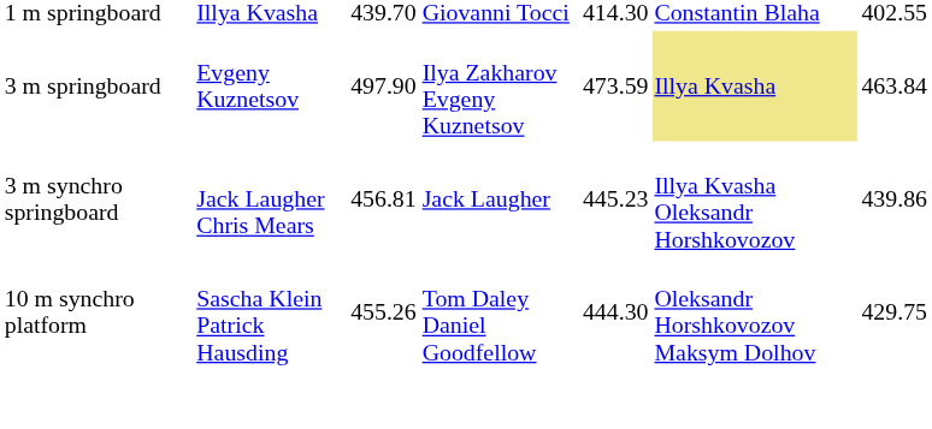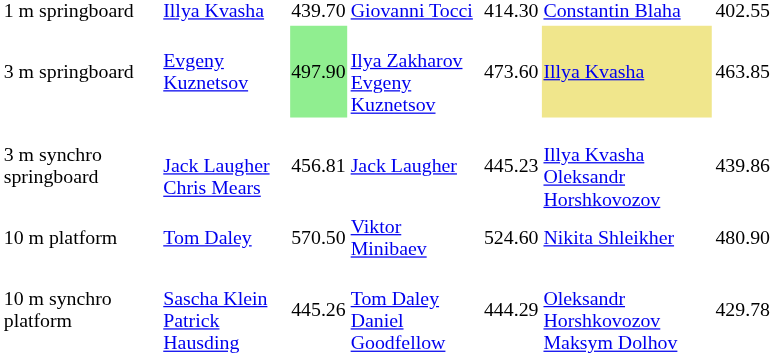 <table>
 <tr>
 <td>1 m springboard<br></td>
 <td><a href='#'>Illya Kvasha</a><br></td>
 <td>439.70</td>
 <td><a href='#'>Giovanni Tocci</a><br></td>
 <td>414.30</td>
 <td><a href='#'>Constantin Blaha</a><br></td>
 <td>402.55</td>
 </tr>
 <tr>
 <td>3 m springboard<br></td>
 <td><a href='#'>Evgeny Kuznetsov</a><br></td>
-<td>497.90</td>
+<td style="background: lightgreen;">497.90</td>
 <td><br><a href='#'>Ilya Zakharov</a><br><a href='#'>Evgeny Kuznetsov</a></td>
-<td>473.59</td>
+<td>473.60</td>
 <td style="background: khaki;"><a href='#'>Illya Kvasha</a><br></td>
-<td>463.84</td>
+<td>463.85</td>
 </tr>
 <tr>
 <td>3 m synchro springboard<br></td>
 <td><br><a href='#'>Jack Laugher</a><br><a href='#'>Chris Mears</a></td>
 <td>456.81</td>
 <td><a href='#'>Jack Laugher</a><br></td>
 <td>445.23</td>
 <td><br><a href='#'>Illya Kvasha</a><br><a href='#'>Oleksandr Horshkovozov</a></td>
 <td>439.86</td>
 </tr>
 <tr>
+<td>10 m platform<br></td>
+<td><a href='#'>Tom Daley</a><br></td>
+<td>570.50</td>
+<td><a href='#'>Viktor Minibaev</a><br></td>
+<td>524.60</td>
+<td><a href='#'>Nikita Shleikher</a><br></td>
+<td>480.90</td>
+</tr>
+<tr>
 <td>10 m synchro platform<br></td>
 <td><br><a href='#'>Sascha Klein</a><br><a href='#'>Patrick Hausding</a></td>
-<td>455.26</td>
+<td>445.26</td>
 <td><br><a href='#'>Tom Daley</a><br><a href='#'>Daniel Goodfellow</a></td>
-<td>444.30</td>
+<td>444.29</td>
 <td><br><a href='#'>Oleksandr Horshkovozov</a><br><a href='#'>Maksym Dolhov</a></td>
-<td>429.75</td>
+<td>429.78</td>
 </tr>
 </table>
